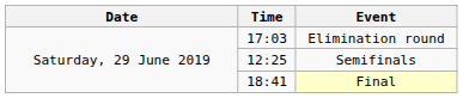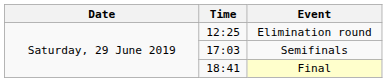 <table class = "wikitable" style="text-align:center;">
 <tr>
 <th width=220>Date</th>
 <th width=50>Time</th>
 <th width=150>Event</th>
 </tr>
 <tr>
 <td rowspan=3>Saturday, 29 June 2019</td>
-<td>17:03</td>
+<td>12:25</td>
 <td>Elimination round</td>
 </tr>
 <tr>
-<td>12:25</td>
+<td>17:03</td>
 <td>Semifinals</td>
 </tr>
 <tr>
 <td>18:41</td>
 <td bgcolor=ffffcc>Final</td>
 </tr>
 </table>
